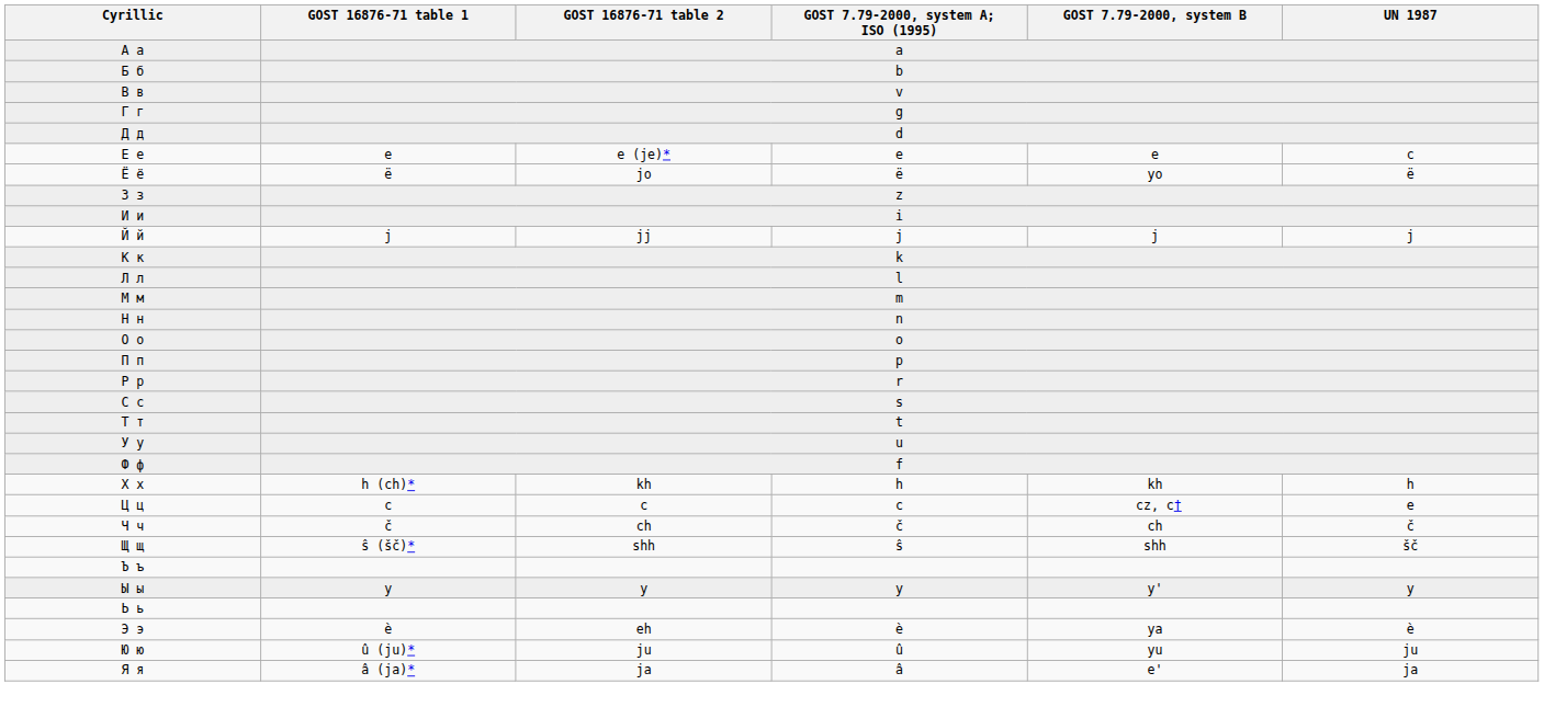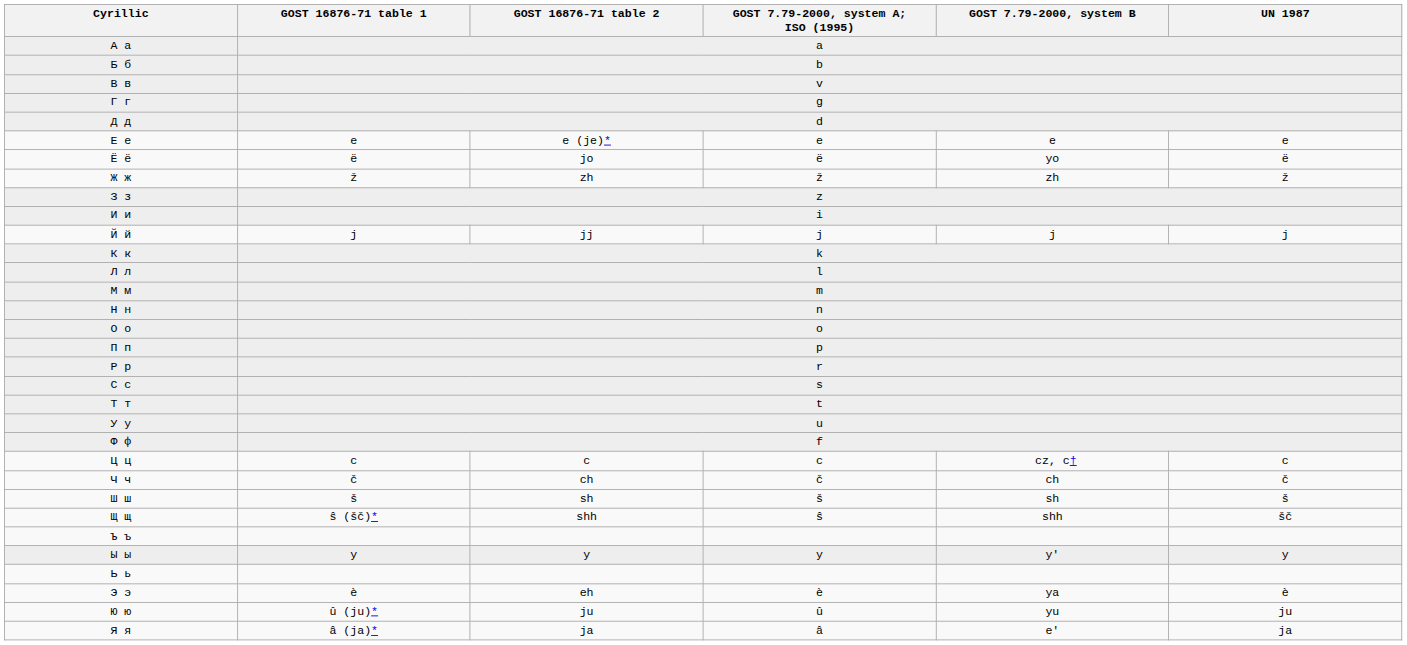 <table border="0" cellspacing="0" cellpadding="2" style="text-align:center;border:1px solid #ccc;" summary="GOST and GOST-Based Transliteration for Russian" class="Unicode wikitable">
 <tr valign="top" style="background:#ccc;">
 <th scope="col" width="10%">Cyrillic</th>
 <th scope="col" width="10%" title="GOST 16876-71 table 1">GOST 16876-71 table 1</th>
 <th scope="col" width="10%" title="GOST 16876-71 table 1">GOST 16876-71 table 2</th>
 <th scope="col" width="10%" title="GOST 7.79-2000, system A; ISO (1995)">GOST 7.79-2000, system A;<br>ISO (1995)</th>
 <th scope="col" width="10%" title="GOST 7.79-2000, system B">GOST 7.79-2000, system B</th>
 <th scope="col" width="10%" title="UN 1987">UN 1987</th>
 </tr>
 <tr style="background:#eee;">
 <td>А а</td>
 <td colspan="5">a</td>
 </tr>
 <tr style="background:#eee;">
 <td>Б б</td>
 <td colspan="5">b</td>
 </tr>
 <tr style="background:#eee;">
 <td>В в</td>
 <td colspan="5">v</td>
 </tr>
 <tr style="background:#eee;">
 <td>Г г</td>
 <td colspan="5">g</td>
 </tr>
 <tr style="background:#eee;">
 <td>Д д</td>
 <td colspan="5">d</td>
 </tr>
 <tr>
 <td>Е е</td>
 <td>e</td>
 <td>e (je)<a href='#'>*</a></td>
 <td>e</td>
 <td>e</td>
-<td>c</td>
+<td>e</td>
 </tr>
 <tr>
 <td>Ё ё</td>
 <td>ë</td>
 <td>jo</td>
 <td>ë</td>
 <td>yo</td>
 <td>ë</td>
+</tr>
+<tr>
+<td>Ж ж</td>
+<td>ž</td>
+<td>zh</td>
+<td>ž</td>
+<td>zh</td>
+<td>ž</td>
 </tr>
 <tr style="background:#eee;">
 <td>З з</td>
 <td colspan="5">z</td>
 </tr>
 <tr style="background:#eee;">
 <td>И и</td>
 <td colspan="5">i</td>
 </tr>
 <tr>
 <td>Й й</td>
 <td>j</td>
 <td>jj</td>
 <td>j</td>
 <td>j</td>
 <td>j</td>
 </tr>
 <tr style="background:#eee;">
 <td>К к</td>
 <td colspan="5">k</td>
 </tr>
 <tr style="background:#eee;">
 <td>Л л</td>
 <td colspan="5">l</td>
 </tr>
 <tr style="background:#eee;">
 <td>М м</td>
 <td colspan="5">m</td>
 </tr>
 <tr style="background:#eee;">
 <td>Н н</td>
 <td colspan="5">n</td>
 </tr>
 <tr style="background:#eee;">
 <td>О о</td>
 <td colspan="5">o</td>
 </tr>
 <tr style="background:#eee;">
 <td>П п</td>
 <td colspan="5">p</td>
 </tr>
 <tr style="background:#eee;">
 <td>Р р</td>
 <td colspan="5">r</td>
 </tr>
 <tr style="background:#eee;">
 <td>С с</td>
 <td colspan="5">s</td>
 </tr>
 <tr style="background:#eee;">
 <td>Т т</td>
 <td colspan="5">t</td>
 </tr>
 <tr style="background:#eee;">
 <td>У у</td>
 <td colspan="5">u</td>
 </tr>
 <tr style="background:#eee;">
 <td>Ф ф</td>
 <td colspan="5">f</td>
 </tr>
 <tr>
-<td>Х х</td>
-<td>h (ch)<a href='#'>*</a></td>
-<td>kh</td>
-<td>h</td>
-<td>kh</td>
-<td>h</td>
-</tr>
-<tr>
 <td>Ц ц</td>
 <td>c</td>
 <td>c</td>
 <td>c</td>
 <td> cz, c<a href='#'>†</a></td>
-<td>e</td>
+<td>c</td>
 </tr>
 <tr>
 <td>Ч ч</td>
 <td>č</td>
 <td>ch</td>
 <td>č</td>
 <td>ch</td>
 <td>č</td>
+</tr>
+<tr>
+<td>Ш ш</td>
+<td>š</td>
+<td>sh</td>
+<td>š</td>
+<td>sh</td>
+<td>š</td>
 </tr>
 <tr>
 <td>Щ щ</td>
 <td>ŝ (šč)<a href='#'>*</a></td>
 <td>shh</td>
 <td>ŝ</td>
 <td>shh</td>
 <td>šč</td>
 </tr>
 <tr>
 <td>Ъ ъ</td>
 <td></td>
 <td></td>
 <td></td>
 <td></td>
 <td></td>
 </tr>
 <tr style="background:#eee;">
 <td>Ы ы</td>
 <td>y</td>
 <td>y</td>
 <td>y</td>
 <td>y'</td>
 <td>y</td>
 </tr>
 <tr>
 <td>Ь ь</td>
 <td></td>
 <td></td>
 <td></td>
 <td></td>
 <td></td>
 </tr>
 <tr>
 <td>Э э</td>
 <td>è</td>
 <td>eh</td>
 <td>è</td>
 <td>ya</td>
 <td>è</td>
 </tr>
 <tr>
 <td>Ю ю</td>
 <td>û (ju)<a href='#'>*</a></td>
 <td>ju</td>
 <td>û</td>
 <td>yu</td>
 <td>ju</td>
 </tr>
 <tr>
 <td>Я я</td>
 <td>â (ja)<a href='#'>*</a></td>
 <td>ja</td>
 <td>â</td>
 <td>e'</td>
 <td>ja</td>
 </tr>
 </table>
